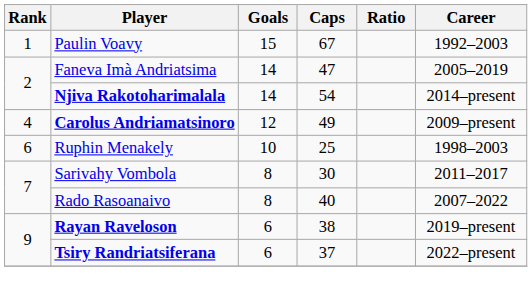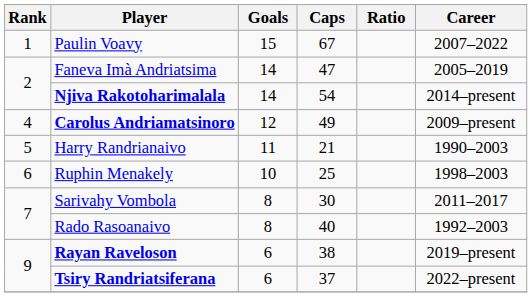 <table class="wikitable sortable" style="text-align:center;">
 <tr>
 <th width=30px>Rank</th>
 <th style="width:175px;">Player</th>
 <th width=50px>Goals</th>
 <th width=50px>Caps</th>
 <th width=50px>Ratio</th>
 <th style="width:100px;">Career</th>
 </tr>
 <tr>
 <td>1</td>
 <td align=left><a href='#'>Paulin Voavy</a></td>
 <td>15</td>
 <td>67</td>
 <td></td>
-<td>1992–2003</td>
+<td>2007–2022</td>
 </tr>
 <tr>
 <td rowspan=2>2</td>
 <td align=left><a href='#'>Faneva Imà Andriatsima</a></td>
 <td>14</td>
 <td>47</td>
 <td></td>
 <td>2005–2019</td>
 </tr>
 <tr>
 <td align=left><strong><a href='#'>Njiva Rakotoharimalala</a></strong></td>
 <td>14</td>
 <td>54</td>
 <td></td>
 <td>2014–present</td>
 </tr>
 <tr>
 <td>4</td>
 <td align=left><strong><a href='#'>Carolus Andriamatsinoro</a></strong></td>
 <td>12</td>
 <td>49</td>
 <td></td>
 <td>2009–present</td>
 </tr>
 <tr>
+<td>5</td>
+<td align=left><a href='#'>Harry Randrianaivo</a></td>
+<td>11</td>
+<td>21</td>
+<td></td>
+<td>1990–2003</td>
+</tr>
+<tr>
 <td>6</td>
 <td align=left><a href='#'>Ruphin Menakely</a></td>
 <td>10</td>
 <td>25</td>
 <td></td>
 <td>1998–2003</td>
 </tr>
 <tr>
 <td rowspan=2>7</td>
 <td align=left><a href='#'>Sarivahy Vombola</a></td>
 <td>8</td>
 <td>30</td>
 <td></td>
 <td>2011–2017</td>
 </tr>
 <tr>
 <td align=left><a href='#'>Rado Rasoanaivo</a></td>
 <td>8</td>
 <td>40</td>
 <td></td>
-<td>2007–2022</td>
+<td>1992–2003</td>
 </tr>
 <tr>
 <td rowspan=2>9</td>
 <td align=left><strong><a href='#'>Rayan Raveloson</a></strong></td>
 <td>6</td>
 <td>38</td>
 <td></td>
 <td>2019–present</td>
 </tr>
 <tr>
 <td align=left><strong><a href='#'>Tsiry Randriatsiferana</a></strong></td>
 <td>6</td>
 <td>37</td>
 <td></td>
 <td>2022–present</td>
 </tr>
 <tr>
 </tr>
 </table>
